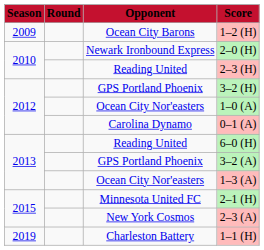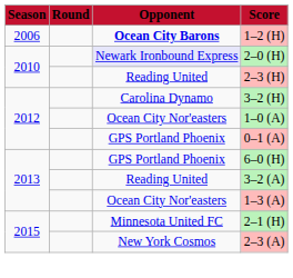 <table class="wikitable sortable" style="text-align:center;">
 <tr>
 </tr>
 <tr>
 <th style="background:#C4112F; color:#000000;">Season</th>
 <th style="background:#C4112F; color:#000000;">Round</th>
 <th style="background:#C4112F; color:#000000;">Opponent</th>
 <th style="background:#C4112F; color:#000000;" class="unsortable">Score</th>
 </tr>
 <tr>
-<td><a href='#'>2009</a></td>
+<td><a href='#'>2006</a></td>
 <td></td>
-<td><a href='#'>Ocean City Barons</a></td>
+<td><strong><a href='#'>Ocean City Barons</a></strong></td>
 <td style="background:#FFBBBB;">1–2 (H)</td>
 </tr>
 <tr>
 <td rowspan=2><a href='#'>2010</a></td>
 <td></td>
-<td><a href='#'>Newark Ironbound Express</a></td>
+<td style="background: lavender;"><a href='#'>Newark Ironbound Express</a></td>
 <td style="background:#BBF3BB;">2–0 (H)</td>
 </tr>
 <tr>
 <td></td>
 <td><a href='#'>Reading United</a></td>
 <td style="background:#FFBBBB;">2–3 (H)</td>
 </tr>
 <tr>
 <td rowspan=3><a href='#'>2012</a></td>
 <td></td>
-<td><a href='#'>GPS Portland Phoenix</a></td>
+<td><a href='#'>Carolina Dynamo</a></td>
 <td style="background:#BBF3BB;">3–2 (H)</td>
 </tr>
 <tr>
 <td></td>
 <td><a href='#'>Ocean City Nor'easters</a></td>
 <td style="background:#BBF3BB;">1–0 (A)</td>
 </tr>
 <tr>
 <td></td>
-<td><a href='#'>Carolina Dynamo</a></td>
+<td><a href='#'>GPS Portland Phoenix</a></td>
 <td style="background:#FFBBBB;">0–1 (A)</td>
 </tr>
 <tr>
 <td rowspan=3><a href='#'>2013</a></td>
 <td></td>
-<td><a href='#'>Reading United</a></td>
+<td><a href='#'>GPS Portland Phoenix</a></td>
 <td style="background:#BBF3BB;">6–0 (H)</td>
 </tr>
 <tr>
 <td></td>
-<td><a href='#'>GPS Portland Phoenix</a></td>
+<td><a href='#'>Reading United</a></td>
 <td style="background:#BBF3BB;">3–2 (A)</td>
 </tr>
 <tr>
 <td></td>
 <td><a href='#'>Ocean City Nor'easters</a></td>
 <td style="background:#FFBBBB;">1–3 (A)</td>
 </tr>
 <tr>
 <td rowspan=2><a href='#'>2015</a></td>
 <td></td>
 <td><a href='#'>Minnesota United FC</a></td>
 <td style="background:#BBF3BB;">2–1 (H)</td>
 </tr>
 <tr>
 <td></td>
 <td><a href='#'>New York Cosmos</a></td>
 <td style="background:#FFBBBB;">2–3 (A)</td>
 </tr>
-<tr>
-<td><a href='#'>2019</a></td>
-<td></td>
-<td><a href='#'>Charleston Battery</a></td>
-<td style="background:#FFBBBB;">1–1 (H)</td>
-</tr>
 </table>
